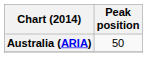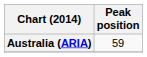 <table class="wikitable sortable plainrowheaders">
 <tr>
 <th scope="col">Chart (2014)</th>
 <th scope="col">Peak<br>position</th>
 </tr>
 <tr>
 <th scope="row">Australia (<a href='#'>ARIA</a>)</th>
-<td align="center">50</td>
+<td align="center">59</td>
 </tr>
 <tr>
 </tr>
 <tr>
 </tr>
 </table>
